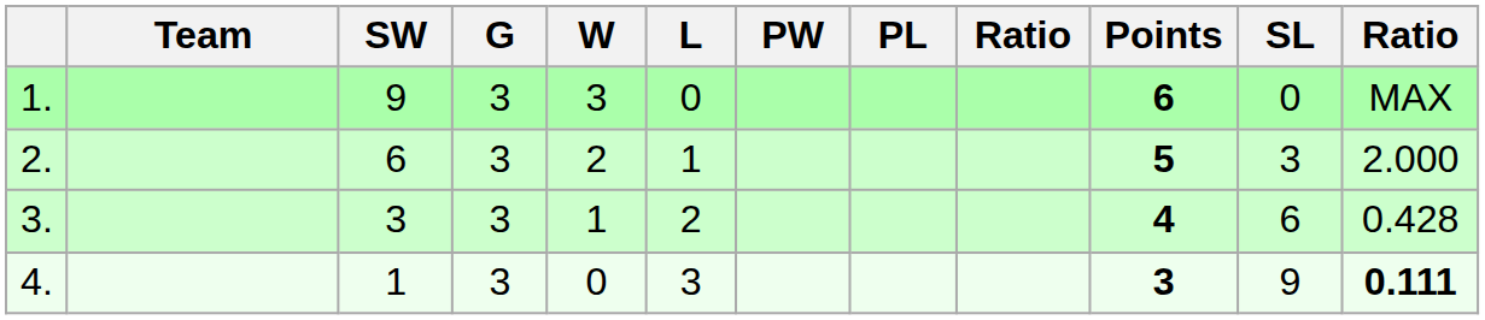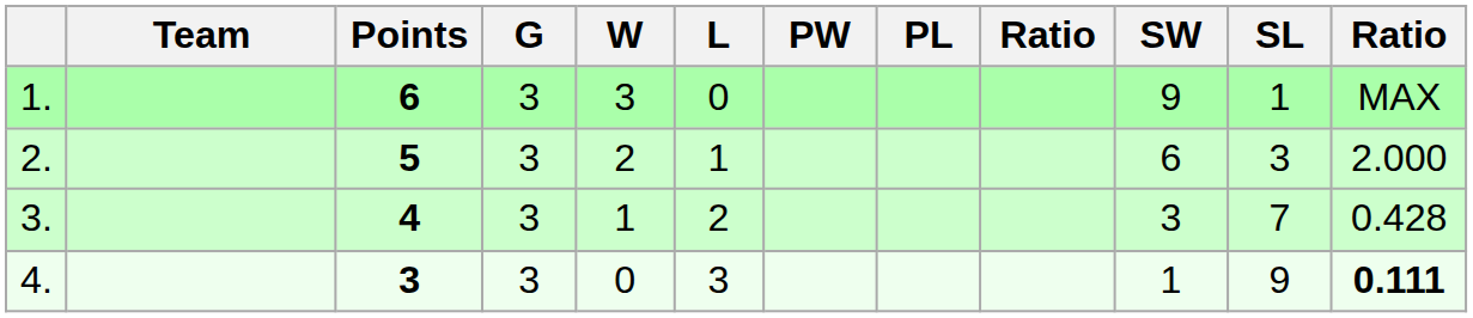 <table class=wikitable style="text-align:center">
 <tr bgcolor="#DCDCDC">
 <th width="25"></th>
 <th width="200">Team</th>
-<th width="60">SW</th>
+<th width="60">Points</th>
 <th width="60">G</th>
 <th width="60">W</th>
 <th width="60">L</th>
 <th width="60">PW</th>
 <th width="60">PL</th>
 <th width="60">Ratio</th>
-<th width="60">Points</th>
+<th width="60">SW</th>
 <th width="60">SL</th>
 <th width="60">Ratio</th>
 </tr>
 <tr bgcolor=#AAFFAA>
 <td>1.</td>
 <td align=left></td>
-<td>9</td>
+<td><strong>6</strong></td>
 <td>3</td>
 <td>3</td>
 <td>0</td>
 <td></td>
 <td></td>
 <td></td>
-<td><strong>6</strong></td>
-<td>0</td>
+<td>9</td>
+<td>1</td>
 <td>MAX</td>
 </tr>
 <tr bgcolor=#CCFFCC>
 <td>2.</td>
 <td align=left></td>
-<td>6</td>
+<td><strong>5</strong></td>
 <td>3</td>
 <td>2</td>
 <td>1</td>
 <td></td>
 <td></td>
 <td></td>
-<td><strong>5</strong></td>
+<td>6</td>
 <td>3</td>
 <td>2.000</td>
 </tr>
 <tr bgcolor=#CCFFCC>
 <td>3.</td>
 <td align=left></td>
-<td>3</td>
+<td><strong>4</strong></td>
 <td>3</td>
 <td>1</td>
 <td>2</td>
 <td></td>
 <td></td>
 <td></td>
-<td><strong>4</strong></td>
-<td>6</td>
+<td>3</td>
+<td>7</td>
 <td>0.428</td>
 </tr>
 <tr bgcolor=#EEFFEE>
 <td>4.</td>
 <td align=left></td>
-<td>1</td>
+<td><strong>3</strong></td>
 <td>3</td>
 <td>0</td>
 <td>3</td>
 <td></td>
 <td></td>
 <td></td>
-<td><strong>3</strong></td>
+<td>1</td>
 <td>9</td>
 <td><strong>0.111</strong></td>
 </tr>
 </table>
